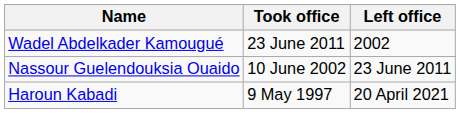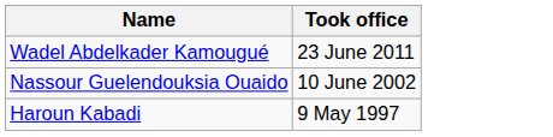 <table class="wikitable">
 <tr>
 <th>Name</th>
 <th>Took office</th>
-<th>Left office</th>
 </tr>
 <tr>
 <td><a href='#'>Wadel Abdelkader Kamougué</a></td>
 <td>23 June 2011</td>
-<td>2002</td>
 </tr>
 <tr>
 <td><a href='#'>Nassour Guelendouksia Ouaido</a></td>
 <td>10 June 2002</td>
-<td>23 June 2011</td>
 </tr>
 <tr>
 <td><a href='#'>Haroun Kabadi</a></td>
 <td>9 May 1997</td>
-<td>20 April 2021</td>
 </tr>
 </table>
